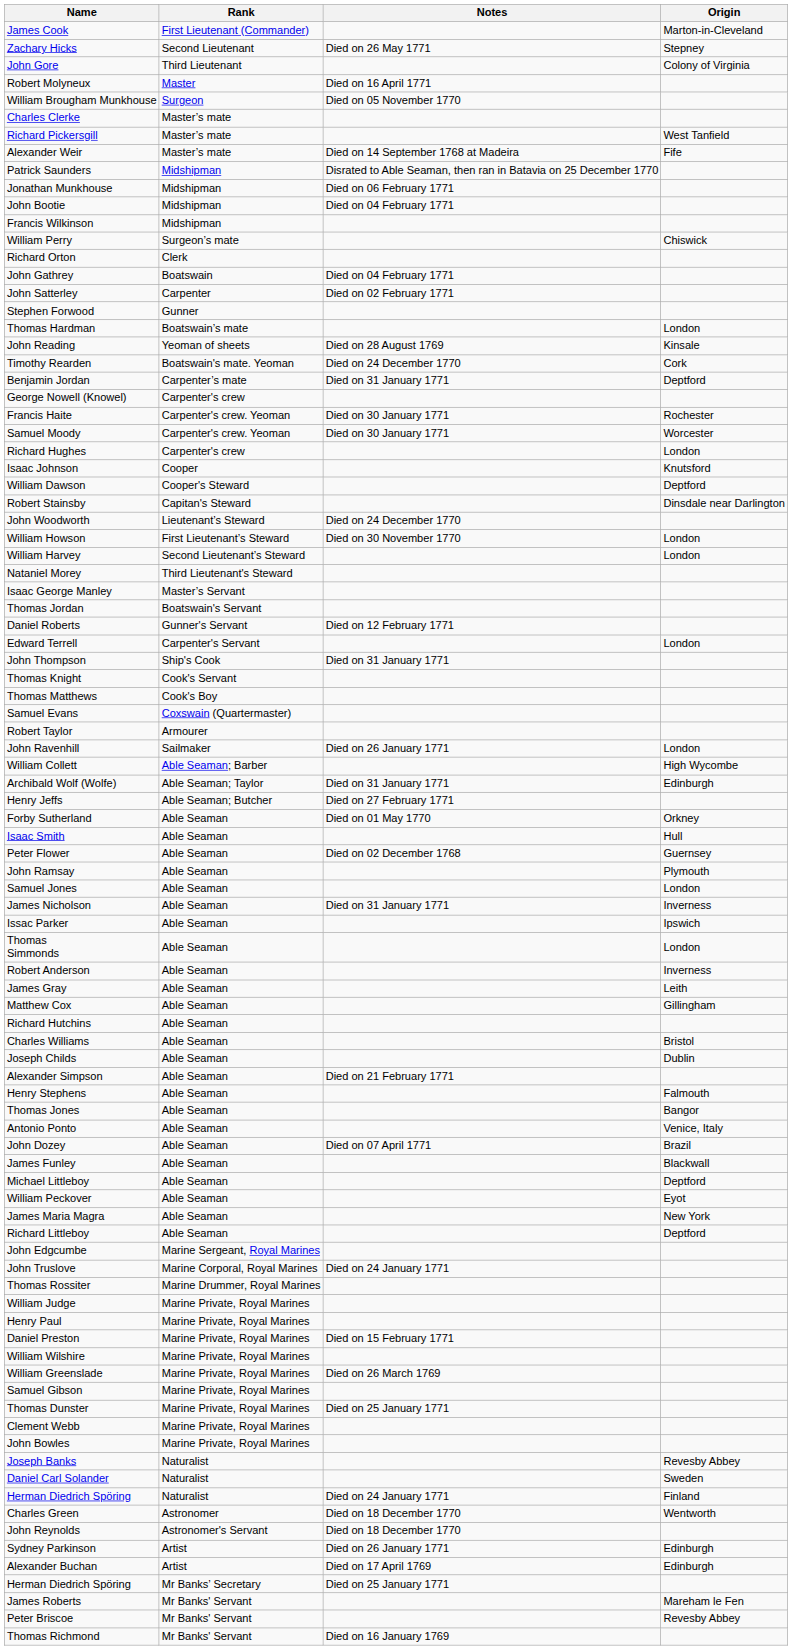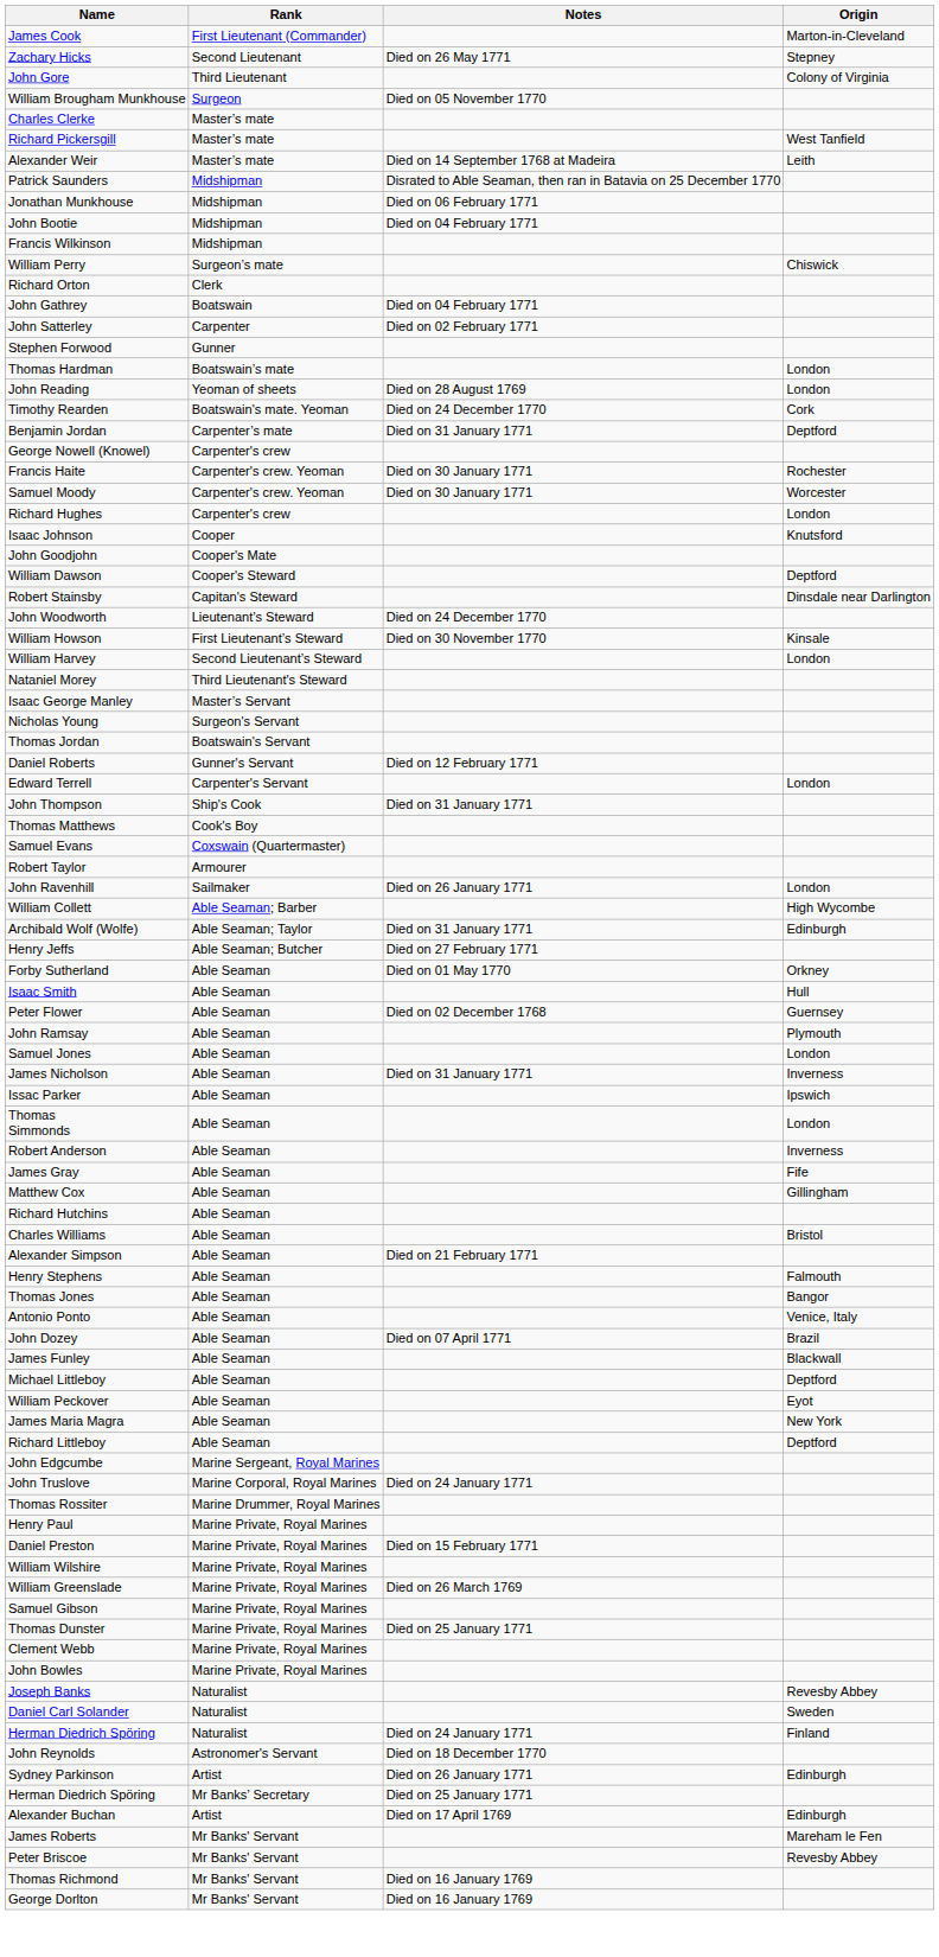 <table class="wikitable sortable">
 <tr>
 <th>Name</th>
 <th>Rank</th>
 <th>Notes</th>
 <th>Origin</th>
 </tr>
 <tr>
 <td><a href='#'>James Cook</a></td>
 <td><a href='#'>First Lieutenant (Commander)</a></td>
 <td></td>
 <td>Marton-in-Cleveland</td>
 </tr>
 <tr>
 <td><a href='#'>Zachary Hicks</a></td>
 <td>Second Lieutenant</td>
 <td>Died on 26 May 1771</td>
 <td>Stepney</td>
 </tr>
 <tr>
 <td><a href='#'>John Gore</a></td>
 <td>Third Lieutenant</td>
 <td></td>
 <td>Colony of Virginia</td>
 </tr>
 <tr>
-<td>Robert Molyneux</td>
-<td><a href='#'>Master</a></td>
-<td>Died on 16 April 1771</td>
-<td></td>
-</tr>
-<tr>
 <td>William Brougham Munkhouse</td>
 <td><a href='#'>Surgeon</a></td>
 <td>Died on 05 November 1770</td>
 <td></td>
 </tr>
 <tr>
 <td><a href='#'>Charles Clerke</a></td>
 <td>Master’s mate</td>
 <td></td>
 <td></td>
 </tr>
 <tr>
 <td><a href='#'>Richard Pickersgill</a></td>
 <td>Master’s mate</td>
 <td></td>
 <td>West Tanfield</td>
 </tr>
 <tr>
 <td>Alexander Weir</td>
 <td>Master’s mate</td>
 <td>Died on 14 September 1768 at Madeira</td>
-<td>Fife</td>
+<td>Leith</td>
 </tr>
 <tr>
 <td>Patrick Saunders</td>
 <td><a href='#'>Midshipman</a></td>
 <td>Disrated to Able Seaman, then ran in Batavia on 25 December 1770</td>
 <td></td>
 </tr>
 <tr>
 <td>Jonathan Munkhouse</td>
 <td>Midshipman</td>
 <td>Died on 06 February 1771</td>
 <td></td>
 </tr>
 <tr>
 <td>John Bootie</td>
 <td>Midshipman</td>
 <td>Died on 04 February 1771</td>
 <td></td>
 </tr>
 <tr>
 <td>Francis Wilkinson</td>
 <td>Midshipman</td>
 <td></td>
 <td></td>
 </tr>
 <tr>
 <td>William Perry</td>
 <td>Surgeon’s mate</td>
 <td></td>
 <td>Chiswick</td>
 </tr>
 <tr>
 <td>Richard Orton</td>
 <td>Clerk</td>
 <td></td>
 <td></td>
 </tr>
 <tr>
 <td>John Gathrey</td>
 <td>Boatswain</td>
 <td>Died on 04 February 1771</td>
 <td></td>
 </tr>
 <tr>
 <td>John Satterley</td>
 <td>Carpenter</td>
 <td>Died on 02 February 1771</td>
 <td></td>
 </tr>
 <tr>
 <td>Stephen Forwood</td>
 <td>Gunner</td>
 <td></td>
 <td></td>
 </tr>
 <tr>
 <td>Thomas Hardman</td>
 <td>Boatswain’s mate</td>
 <td></td>
 <td>London</td>
 </tr>
 <tr>
 <td>John Reading</td>
 <td>Yeoman of sheets</td>
 <td>Died on 28 August 1769</td>
-<td>Kinsale</td>
+<td>London</td>
 </tr>
 <tr>
 <td>Timothy Rearden</td>
 <td>Boatswain's mate. Yeoman</td>
 <td>Died on 24 December 1770</td>
 <td>Cork</td>
 </tr>
 <tr>
 <td>Benjamin Jordan</td>
 <td>Carpenter’s mate</td>
 <td>Died on 31 January 1771</td>
 <td>Deptford</td>
 </tr>
 <tr>
 <td>George Nowell (Knowel)</td>
 <td>Carpenter's crew</td>
 <td></td>
 <td></td>
 </tr>
 <tr>
 <td>Francis Haite</td>
 <td>Carpenter's crew. Yeoman</td>
 <td>Died on 30 January 1771</td>
 <td>Rochester</td>
 </tr>
 <tr>
 <td>Samuel Moody</td>
 <td>Carpenter's crew. Yeoman</td>
 <td>Died on 30 January 1771</td>
 <td>Worcester</td>
 </tr>
 <tr>
 <td>Richard Hughes</td>
 <td>Carpenter's crew</td>
 <td></td>
 <td>London</td>
 </tr>
 <tr>
 <td>Isaac Johnson</td>
 <td>Cooper</td>
 <td></td>
 <td>Knutsford</td>
 </tr>
 <tr>
+<td>John Goodjohn</td>
+<td>Cooper's Mate</td>
+<td></td>
+<td></td>
+</tr>
+<tr>
 <td>William Dawson</td>
 <td>Cooper's Steward</td>
 <td></td>
 <td>Deptford</td>
 </tr>
 <tr>
 <td>Robert Stainsby</td>
 <td>Capitan's Steward</td>
 <td></td>
 <td>Dinsdale near Darlington</td>
 </tr>
 <tr>
 <td>John Woodworth</td>
 <td>Lieutenant’s Steward</td>
 <td>Died on 24 December 1770</td>
 <td></td>
 </tr>
 <tr>
 <td>William Howson</td>
 <td>First Lieutenant’s Steward</td>
 <td>Died on 30 November 1770</td>
-<td>London</td>
+<td>Kinsale</td>
 </tr>
 <tr>
 <td>William Harvey</td>
 <td>Second Lieutenant’s Steward</td>
 <td></td>
 <td>London</td>
 </tr>
 <tr>
 <td>Nataniel Morey</td>
 <td>Third Lieutenant's Steward</td>
 <td></td>
 <td></td>
 </tr>
 <tr>
 <td>Isaac George Manley</td>
 <td>Master’s Servant</td>
+<td></td>
+<td></td>
+</tr>
+<tr>
+<td>Nicholas Young</td>
+<td>Surgeon's Servant</td>
 <td></td>
 <td></td>
 </tr>
 <tr>
 <td>Thomas Jordan</td>
 <td>Boatswain's Servant</td>
 <td></td>
 <td></td>
 </tr>
 <tr>
 <td>Daniel Roberts</td>
 <td>Gunner's Servant</td>
 <td>Died on 12 February 1771</td>
 <td></td>
 </tr>
 <tr>
 <td>Edward Terrell</td>
 <td>Carpenter's Servant</td>
 <td></td>
 <td>London</td>
 </tr>
 <tr>
 <td>John Thompson</td>
 <td>Ship's Cook</td>
 <td>Died on 31 January 1771</td>
-<td></td>
-</tr>
-<tr>
-<td>Thomas Knight</td>
-<td>Cook's Servant</td>
-<td></td>
 <td></td>
 </tr>
 <tr>
 <td>Thomas Matthews</td>
 <td>Cook's Boy</td>
 <td></td>
 <td></td>
 </tr>
 <tr>
 <td>Samuel Evans</td>
 <td><a href='#'>Coxswain</a> (Quartermaster)</td>
 <td></td>
 <td></td>
 </tr>
 <tr>
 <td>Robert Taylor</td>
 <td>Armourer</td>
 <td></td>
 <td></td>
 </tr>
 <tr>
 <td>John Ravenhill</td>
 <td>Sailmaker</td>
 <td>Died on 26 January 1771</td>
 <td>London</td>
 </tr>
 <tr>
 <td>William Collett</td>
 <td><a href='#'>Able Seaman</a>; Barber</td>
 <td></td>
 <td>High Wycombe</td>
 </tr>
 <tr>
 <td>Archibald Wolf (Wolfe)</td>
 <td>Able Seaman; Taylor</td>
 <td>Died on 31 January 1771</td>
 <td>Edinburgh</td>
 </tr>
 <tr>
 <td>Henry Jeffs</td>
 <td>Able Seaman; Butcher</td>
 <td>Died on 27 February 1771</td>
 <td></td>
 </tr>
 <tr>
 <td>Forby Sutherland</td>
 <td>Able Seaman</td>
 <td>Died on 01 May 1770</td>
 <td>Orkney</td>
 </tr>
 <tr>
 <td><a href='#'>Isaac Smith</a></td>
 <td>Able Seaman</td>
 <td></td>
 <td>Hull</td>
 </tr>
 <tr>
 <td>Peter Flower</td>
 <td>Able Seaman</td>
 <td>Died on 02 December 1768</td>
 <td>Guernsey</td>
 </tr>
 <tr>
 <td>John Ramsay</td>
 <td>Able Seaman</td>
 <td></td>
 <td>Plymouth</td>
 </tr>
 <tr>
 <td>Samuel Jones</td>
 <td>Able Seaman</td>
 <td></td>
 <td>London</td>
 </tr>
 <tr>
 <td>James Nicholson</td>
 <td>Able Seaman</td>
 <td>Died on 31 January 1771</td>
 <td>Inverness</td>
 </tr>
 <tr>
 <td>Issac Parker</td>
 <td>Able Seaman</td>
 <td></td>
 <td>Ipswich</td>
 </tr>
 <tr>
 <td>Thomas<br>Simmonds</td>
 <td>Able Seaman</td>
 <td></td>
 <td>London</td>
 </tr>
 <tr>
 <td>Robert Anderson</td>
 <td>Able Seaman</td>
 <td></td>
 <td>Inverness</td>
 </tr>
 <tr>
 <td>James Gray</td>
 <td>Able Seaman</td>
 <td></td>
-<td>Leith</td>
+<td>Fife</td>
 </tr>
 <tr>
 <td>Matthew Cox</td>
 <td>Able Seaman</td>
 <td></td>
 <td>Gillingham</td>
 </tr>
 <tr>
 <td>Richard Hutchins</td>
 <td>Able Seaman</td>
 <td></td>
 <td></td>
 </tr>
 <tr>
 <td>Charles Williams</td>
 <td>Able Seaman</td>
 <td></td>
 <td>Bristol</td>
-</tr>
-<tr>
-<td>Joseph Childs</td>
-<td>Able Seaman</td>
-<td></td>
-<td>Dublin</td>
 </tr>
 <tr>
 <td>Alexander Simpson</td>
 <td>Able Seaman</td>
 <td>Died on 21 February 1771</td>
 <td></td>
 </tr>
 <tr>
 <td>Henry Stephens</td>
 <td>Able Seaman</td>
 <td></td>
 <td>Falmouth</td>
 </tr>
 <tr>
 <td>Thomas Jones</td>
 <td>Able Seaman</td>
 <td></td>
 <td>Bangor</td>
 </tr>
 <tr>
 <td>Antonio Ponto</td>
 <td>Able Seaman</td>
 <td></td>
 <td>Venice, Italy</td>
 </tr>
 <tr>
 <td>John Dozey</td>
 <td>Able Seaman</td>
 <td>Died on 07 April 1771</td>
 <td>Brazil</td>
 </tr>
 <tr>
 <td>James Funley</td>
 <td>Able Seaman</td>
 <td></td>
 <td>Blackwall</td>
 </tr>
 <tr>
 <td>Michael Littleboy</td>
 <td>Able Seaman</td>
 <td></td>
 <td>Deptford</td>
 </tr>
 <tr>
 <td>William Peckover</td>
 <td>Able Seaman</td>
 <td></td>
 <td>Eyot</td>
 </tr>
 <tr>
 <td>James Maria Magra</td>
 <td>Able Seaman</td>
 <td></td>
 <td>New York</td>
 </tr>
 <tr>
 <td>Richard Littleboy</td>
 <td>Able Seaman</td>
 <td></td>
 <td>Deptford</td>
 </tr>
 <tr>
 <td>John Edgcumbe</td>
 <td>Marine Sergeant, <a href='#'>Royal Marines</a></td>
 <td></td>
 <td></td>
 </tr>
 <tr>
 <td>John Truslove</td>
 <td>Marine Corporal, Royal Marines</td>
 <td>Died on 24 January 1771</td>
 <td></td>
 </tr>
 <tr>
 <td>Thomas Rossiter</td>
 <td>Marine Drummer, Royal Marines</td>
 <td></td>
 <td></td>
 </tr>
 <tr>
-<td>William Judge</td>
-<td>Marine Private, Royal Marines</td>
-<td></td>
-<td></td>
-</tr>
-<tr>
 <td>Henry Paul</td>
 <td>Marine Private, Royal Marines</td>
 <td></td>
 <td></td>
 </tr>
 <tr>
 <td>Daniel Preston</td>
 <td>Marine Private, Royal Marines</td>
 <td>Died on 15 February 1771</td>
 <td></td>
 </tr>
 <tr>
 <td>William Wilshire</td>
 <td>Marine Private, Royal Marines</td>
 <td></td>
 <td></td>
 </tr>
 <tr>
 <td>William Greenslade</td>
 <td>Marine Private, Royal Marines</td>
 <td>Died on 26 March 1769</td>
 <td></td>
 </tr>
 <tr>
 <td>Samuel Gibson</td>
 <td>Marine Private, Royal Marines</td>
 <td></td>
 <td></td>
 </tr>
 <tr>
 <td>Thomas Dunster</td>
 <td>Marine Private, Royal Marines</td>
 <td>Died on 25 January 1771</td>
 <td></td>
 </tr>
 <tr>
 <td>Clement Webb</td>
 <td>Marine Private, Royal Marines</td>
 <td></td>
 <td></td>
 </tr>
 <tr>
 <td>John Bowles</td>
 <td>Marine Private, Royal Marines</td>
 <td></td>
 <td></td>
 </tr>
 <tr>
 <td><a href='#'>Joseph Banks</a></td>
 <td>Naturalist</td>
 <td></td>
 <td>Revesby Abbey</td>
 </tr>
 <tr>
 <td><a href='#'>Daniel Carl Solander</a></td>
 <td>Naturalist</td>
 <td></td>
 <td>Sweden</td>
 </tr>
 <tr>
 <td><a href='#'>Herman Diedrich Spöring</a></td>
 <td>Naturalist</td>
 <td>Died on 24 January 1771</td>
 <td>Finland</td>
 </tr>
 <tr>
-<td>Charles Green</td>
-<td>Astronomer</td>
-<td>Died on 18 December 1770</td>
-<td>Wentworth</td>
-</tr>
-<tr>
 <td>John Reynolds</td>
 <td>Astronomer's Servant</td>
 <td>Died on 18 December 1770</td>
 <td></td>
 </tr>
 <tr>
 <td>Sydney Parkinson</td>
 <td>Artist</td>
 <td>Died on 26 January 1771</td>
 <td>Edinburgh</td>
 </tr>
 <tr>
+<td>Herman Diedrich Spöring</td>
+<td>Mr Banks’ Secretary</td>
+<td>Died on 25 January 1771</td>
+<td></td>
+</tr>
+<tr>
 <td>Alexander Buchan</td>
 <td>Artist</td>
 <td>Died on 17 April 1769</td>
 <td>Edinburgh</td>
-</tr>
-<tr>
-<td>Herman Diedrich Spöring</td>
-<td>Mr Banks’ Secretary</td>
-<td>Died on 25 January 1771</td>
-<td></td>
 </tr>
 <tr>
 <td>James Roberts</td>
 <td>Mr Banks' Servant</td>
 <td></td>
 <td>Mareham le Fen</td>
 </tr>
 <tr>
 <td>Peter Briscoe</td>
 <td>Mr Banks' Servant</td>
 <td></td>
 <td>Revesby Abbey</td>
 </tr>
 <tr>
 <td>Thomas Richmond</td>
 <td>Mr Banks' Servant</td>
 <td>Died on 16 January 1769</td>
 <td></td>
 </tr>
+<tr>
+<td>George Dorlton</td>
+<td>Mr Banks' Servant</td>
+<td>Died on 16 January 1769</td>
+<td></td>
+</tr>
 </table>
